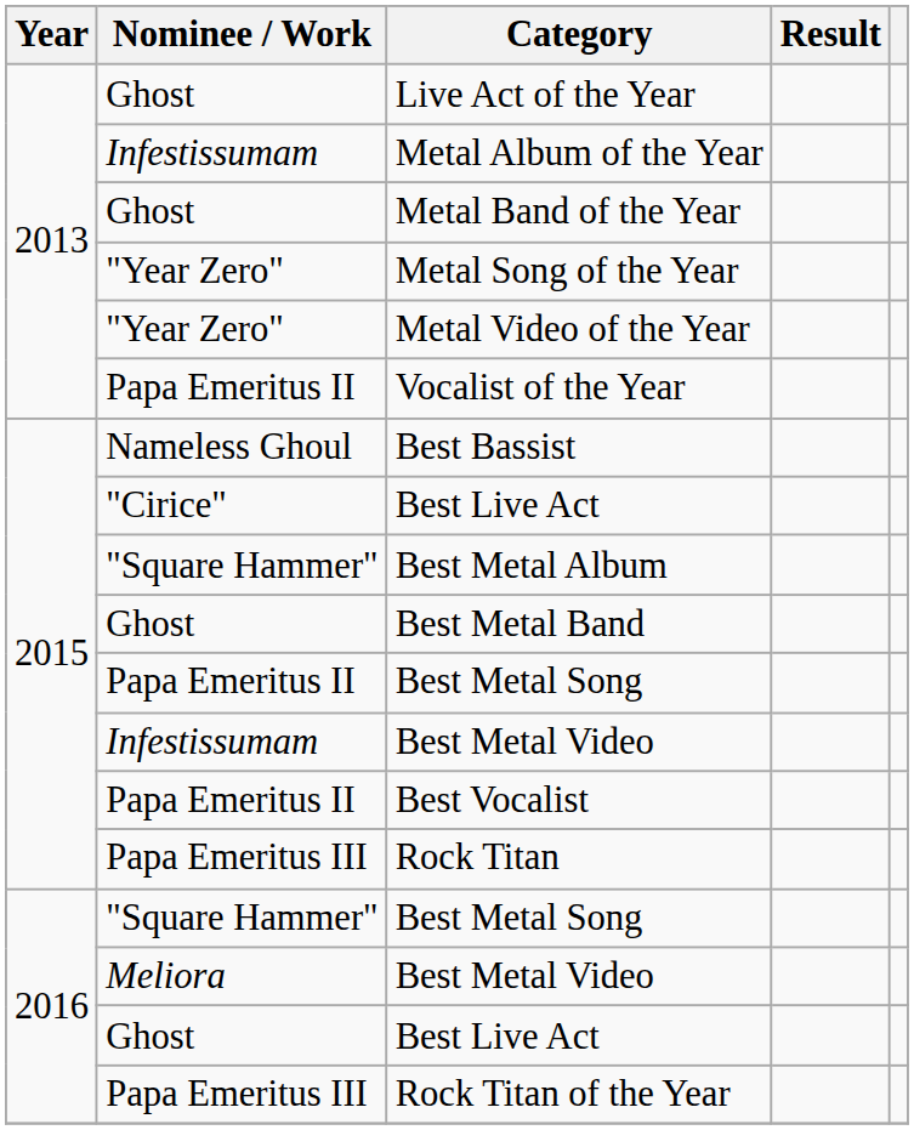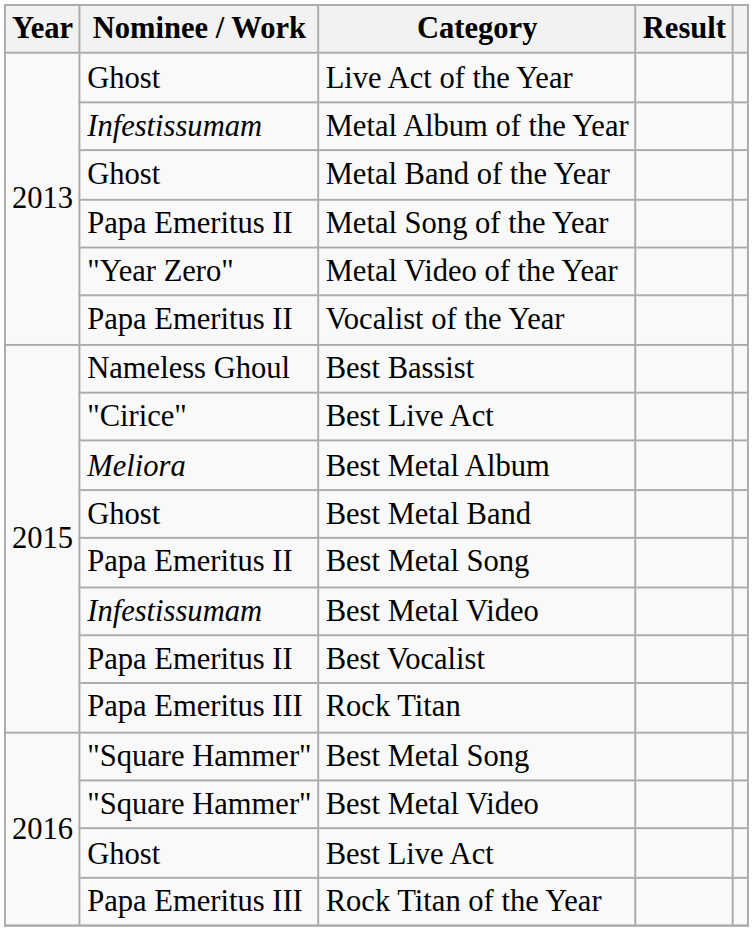 <table class="wikitable sortable plainrowheaders">
 <tr>
 <th scope="col">Year</th>
 <th scope="col">Nominee / Work</th>
 <th scope="col">Category</th>
 <th scope="col">Result</th>
 <th scope="col" class="unsortable"></th>
 </tr>
 <tr>
 <td rowspan="6">2013</td>
 <td>Ghost</td>
 <td>Live Act of the Year</td>
 <td></td>
 <td style="text-align:center;"></td>
 </tr>
 <tr>
 <td><em>Infestissumam</em></td>
 <td>Metal Album of the Year</td>
 <td></td>
 <td style="text-align:center;"></td>
 </tr>
 <tr>
 <td>Ghost</td>
 <td>Metal Band of the Year</td>
 <td></td>
 <td style="text-align:center;"></td>
 </tr>
 <tr>
-<td>"Year Zero"</td>
+<td>Papa Emeritus II</td>
 <td>Metal Song of the Year</td>
 <td></td>
 <td style="text-align:center;"></td>
 </tr>
 <tr>
 <td>"Year Zero"</td>
 <td>Metal Video of the Year</td>
 <td></td>
 <td style="text-align:center;"></td>
 </tr>
 <tr>
 <td>Papa Emeritus II</td>
 <td>Vocalist of the Year</td>
 <td></td>
 <td style="text-align:center;"></td>
 </tr>
 <tr>
 <td rowspan="8">2015</td>
 <td>Nameless Ghoul</td>
 <td>Best Bassist</td>
 <td></td>
 <td style="text-align:center;"></td>
 </tr>
 <tr>
 <td>"Cirice"</td>
 <td>Best Live Act</td>
 <td></td>
 <td style="text-align:center;"></td>
 </tr>
 <tr>
-<td>"Square Hammer"</td>
+<td><em>Meliora</em></td>
 <td>Best Metal Album</td>
 <td></td>
 <td style="text-align:center;"></td>
 </tr>
 <tr>
 <td>Ghost</td>
 <td>Best Metal Band</td>
 <td></td>
 <td style="text-align:center;"></td>
 </tr>
 <tr>
 <td>Papa Emeritus II</td>
 <td>Best Metal Song</td>
 <td></td>
 <td style="text-align:center;"></td>
 </tr>
 <tr>
 <td><em>Infestissumam</em></td>
 <td>Best Metal Video</td>
 <td></td>
 <td style="text-align:center;"></td>
 </tr>
 <tr>
 <td>Papa Emeritus II</td>
 <td>Best Vocalist</td>
 <td></td>
 <td style="text-align:center;"></td>
 </tr>
 <tr>
 <td>Papa Emeritus III</td>
 <td>Rock Titan</td>
 <td></td>
 <td style="text-align:center;"></td>
 </tr>
 <tr>
 <td rowspan="4">2016</td>
 <td>"Square Hammer"</td>
 <td>Best Metal Song</td>
 <td></td>
 <td style="text-align:center;"></td>
 </tr>
 <tr>
-<td><em>Meliora</em></td>
+<td>"Square Hammer"</td>
 <td>Best Metal Video</td>
 <td></td>
 <td style="text-align:center;"></td>
 </tr>
 <tr>
 <td>Ghost</td>
 <td>Best Live Act</td>
 <td></td>
 <td style="text-align:center;"></td>
 </tr>
 <tr>
 <td>Papa Emeritus III</td>
 <td>Rock Titan of the Year</td>
 <td></td>
 <td style="text-align:center;"></td>
 </tr>
 <tr>
 </tr>
 </table>
